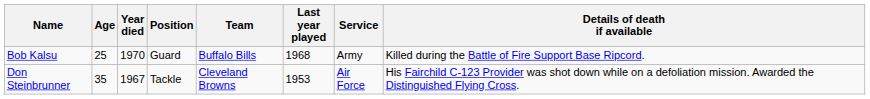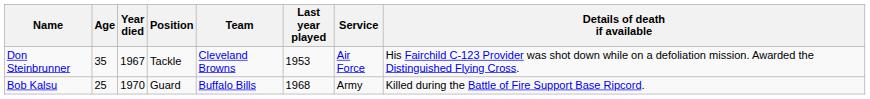 <table class="wikitable sortable">
 <tr>
 <th>Name</th>
 <th>Age</th>
 <th>Year<br>died</th>
 <th>Position</th>
 <th>Team</th>
 <th>Last year<br>played</th>
 <th>Service</th>
 <th>Details of death<br>if available</th>
 </tr>
 <tr>
+<td><a href='#'>Don Steinbrunner</a></td>
+<td>35</td>
+<td>1967</td>
+<td>Tackle</td>
+<td><a href='#'>Cleveland Browns</a></td>
+<td>1953</td>
+<td><a href='#'>Air Force</a></td>
+<td>His <a href='#'>Fairchild C-123 Provider</a> was shot down while on a defoliation mission. Awarded the <a href='#'>Distinguished Flying Cross</a>.</td>
+</tr>
+<tr>
 <td><a href='#'>Bob Kalsu</a></td>
 <td>25</td>
 <td>1970</td>
 <td>Guard</td>
 <td><a href='#'>Buffalo Bills</a></td>
 <td>1968</td>
 <td>Army</td>
 <td>Killed during the <a href='#'>Battle of Fire Support Base Ripcord</a>.</td>
 </tr>
-<tr>
-<td><a href='#'>Don Steinbrunner</a></td>
-<td>35</td>
-<td>1967</td>
-<td>Tackle</td>
-<td><a href='#'>Cleveland Browns</a></td>
-<td>1953</td>
-<td><a href='#'>Air Force</a></td>
-<td>His <a href='#'>Fairchild C-123 Provider</a> was shot down while on a defoliation mission. Awarded the <a href='#'>Distinguished Flying Cross</a>.</td>
-</tr>
 </table>
